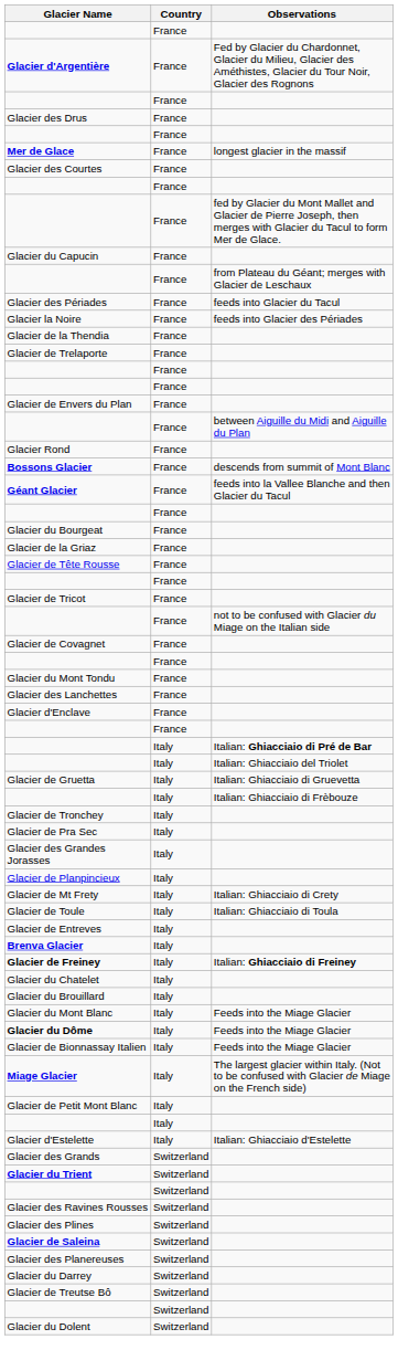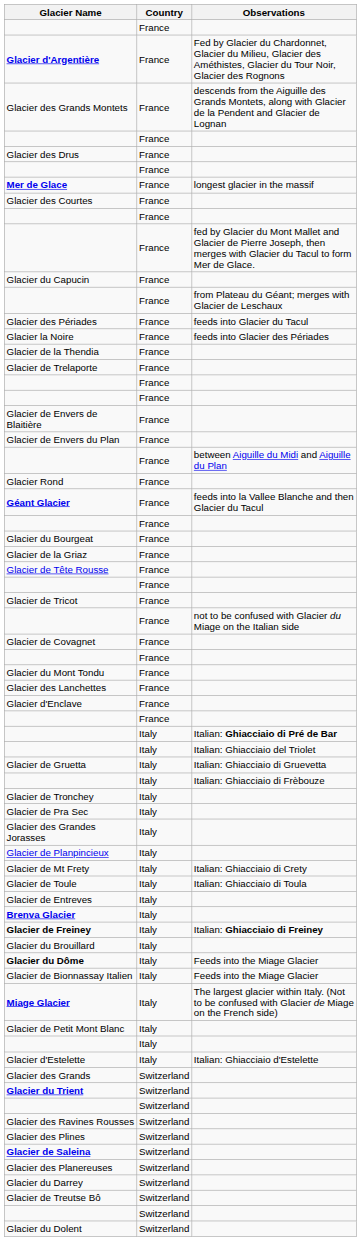 <table class="wikitable collapsible" style="font-size:95%">
 <tr>
 <th align="left;" style="width:200px;">Glacier Name</th>
 <th align="left;" style="width:15px;">Country</th>
 <th align="left;" style="width:250px;">Observations</th>
 </tr>
 <tr>
 <td><strong></strong></td>
 <td>France</td>
 <td></td>
 </tr>
 <tr>
 <td><strong><a href='#'>Glacier d'Argentière</a></strong></td>
 <td>France</td>
 <td>Fed by Glacier du Chardonnet, Glacier du Milieu, Glacier des Améthistes, Glacier du Tour Noir, Glacier des Rognons</td>
+</tr>
+<tr>
+<td>Glacier des Grands Montets</td>
+<td>France</td>
+<td>descends from the Aiguille des Grands Montets, along with Glacier de la Pendent and Glacier de Lognan</td>
 </tr>
 <tr>
 <td></td>
 <td>France</td>
 <td></td>
 </tr>
 <tr>
 <td>Glacier des Drus</td>
 <td>France</td>
 <td></td>
 </tr>
 <tr>
 <td></td>
 <td>France</td>
 <td></td>
 </tr>
 <tr>
 <td><strong><a href='#'>Mer de Glace</a></strong></td>
 <td>France</td>
 <td>longest glacier in the massif</td>
 </tr>
 <tr>
 <td>Glacier des Courtes</td>
 <td>France</td>
 <td></td>
 </tr>
 <tr>
 <td><strong></strong></td>
 <td>France</td>
 <td></td>
 </tr>
 <tr>
 <td><strong></strong></td>
 <td>France</td>
 <td>fed by Glacier du Mont Mallet and Glacier de Pierre Joseph, then merges with Glacier du Tacul to form Mer de Glace.</td>
 </tr>
 <tr>
 <td>Glacier du Capucin</td>
 <td>France</td>
 <td></td>
 </tr>
 <tr>
 <td></td>
 <td>France</td>
 <td>from Plateau du Géant; merges with Glacier de Leschaux</td>
 </tr>
 <tr>
 <td>Glacier des Périades</td>
 <td>France</td>
 <td>feeds into Glacier du Tacul</td>
 </tr>
 <tr>
 <td>Glacier la Noire</td>
 <td>France</td>
 <td>feeds into Glacier des Périades</td>
 </tr>
 <tr>
 <td>Glacier de la Thendia</td>
 <td>France</td>
 <td></td>
 </tr>
 <tr>
 <td>Glacier de Trelaporte</td>
 <td>France</td>
 <td></td>
 </tr>
 <tr>
 <td></td>
 <td>France</td>
 <td></td>
 </tr>
 <tr>
 <td></td>
 <td>France</td>
 <td></td>
 </tr>
 <tr>
+<td>Glacier de Envers de Blaitière</td>
+<td>France</td>
+<td></td>
+</tr>
+<tr>
 <td>Glacier de Envers du Plan</td>
 <td>France</td>
 <td></td>
 </tr>
 <tr>
 <td></td>
 <td>France</td>
 <td>between <a href='#'>Aiguille du Midi</a> and <a href='#'>Aiguille du Plan</a></td>
 </tr>
 <tr>
 <td>Glacier Rond</td>
 <td>France</td>
 <td></td>
-</tr>
-<tr>
-<td><strong><a href='#'>Bossons Glacier</a></strong></td>
-<td>France</td>
-<td>descends from summit of <a href='#'>Mont Blanc</a></td>
 </tr>
 <tr>
 <td><strong><a href='#'>Géant Glacier</a></strong></td>
 <td>France</td>
 <td>feeds into la Vallee Blanche and then Glacier du Tacul</td>
 </tr>
 <tr>
 <td><strong></strong></td>
 <td>France</td>
 <td></td>
 </tr>
 <tr>
 <td>Glacier du Bourgeat</td>
 <td>France</td>
 <td></td>
 </tr>
 <tr>
 <td>Glacier de la Griaz</td>
 <td>France</td>
 <td></td>
 </tr>
 <tr>
 <td><a href='#'>Glacier de Tête Rousse</a></td>
 <td>France</td>
 <td></td>
 </tr>
 <tr>
 <td><strong></strong></td>
 <td>France</td>
 <td></td>
 </tr>
 <tr>
 <td>Glacier de Tricot</td>
 <td>France</td>
 <td></td>
 </tr>
 <tr>
 <td></td>
 <td>France</td>
 <td>not to be confused with Glacier <em>du</em> Miage on the Italian side</td>
 </tr>
 <tr>
 <td>Glacier de Covagnet</td>
 <td>France</td>
 <td></td>
 </tr>
 <tr>
 <td><strong></strong></td>
 <td>France</td>
 <td></td>
 </tr>
 <tr>
 <td>Glacier du Mont Tondu</td>
 <td>France</td>
 <td></td>
 </tr>
 <tr>
 <td>Glacier des Lanchettes</td>
 <td>France</td>
 <td></td>
 </tr>
 <tr>
 <td>Glacier d'Enclave</td>
 <td>France</td>
 <td></td>
 </tr>
 <tr>
 <td></td>
 <td>France</td>
 <td></td>
 </tr>
 <tr>
 <td><strong></strong></td>
 <td>Italy</td>
 <td>Italian: <strong>Ghiacciaio di Pré de Bar</strong></td>
 </tr>
 <tr>
 <td></td>
 <td>Italy</td>
 <td>Italian: Ghiacciaio del Triolet</td>
 </tr>
 <tr>
 <td>Glacier de Gruetta</td>
 <td>Italy</td>
 <td>Italian: Ghiacciaio di Gruevetta</td>
 </tr>
 <tr>
 <td></td>
 <td>Italy</td>
 <td>Italian: Ghiacciaio di Frèbouze</td>
 </tr>
 <tr>
 <td>Glacier de Tronchey</td>
 <td>Italy</td>
 <td></td>
 </tr>
 <tr>
 <td>Glacier de Pra Sec</td>
 <td>Italy</td>
 <td></td>
 </tr>
 <tr>
 <td>Glacier des Grandes Jorasses</td>
 <td>Italy</td>
 <td></td>
 </tr>
 <tr>
 <td><a href='#'>Glacier de Planpincieux</a></td>
 <td>Italy</td>
 <td></td>
 </tr>
 <tr>
 <td>Glacier de Mt Frety</td>
 <td>Italy</td>
 <td>Italian: Ghiacciaio di Crety</td>
 </tr>
 <tr>
 <td>Glacier de Toule</td>
 <td>Italy</td>
 <td>Italian: Ghiacciaio di Toula</td>
 </tr>
 <tr>
 <td>Glacier de Entreves</td>
 <td>Italy</td>
 <td></td>
 </tr>
 <tr>
 <td><strong><a href='#'>Brenva Glacier</a></strong></td>
 <td>Italy</td>
 <td></td>
 </tr>
 <tr>
 <td><strong>Glacier de Freiney</strong></td>
 <td>Italy</td>
 <td>Italian: <strong>Ghiacciaio di Freiney</strong></td>
 </tr>
 <tr>
-<td>Glacier du Chatelet</td>
-<td>Italy</td>
-<td></td>
-</tr>
-<tr>
 <td>Glacier du Brouillard</td>
 <td>Italy</td>
 <td></td>
-</tr>
-<tr>
-<td>Glacier du Mont Blanc</td>
-<td>Italy</td>
-<td>Feeds into the Miage Glacier</td>
 </tr>
 <tr>
 <td><strong>Glacier du Dôme</strong></td>
 <td>Italy</td>
 <td>Feeds into the Miage Glacier</td>
 </tr>
 <tr>
 <td>Glacier de Bionnassay Italien</td>
 <td>Italy</td>
 <td>Feeds into the Miage Glacier</td>
 </tr>
 <tr>
 <td><strong><a href='#'>Miage Glacier</a></strong></td>
 <td>Italy</td>
 <td>The largest glacier within Italy. (Not to be confused with Glacier <em>de</em> Miage on the French side)</td>
 </tr>
 <tr>
 <td>Glacier de Petit Mont Blanc</td>
 <td>Italy</td>
 <td></td>
 </tr>
 <tr>
 <td><strong></strong></td>
 <td>Italy</td>
 <td></td>
 </tr>
 <tr>
 <td>Glacier d'Estelette</td>
 <td>Italy</td>
 <td>Italian: Ghiacciaio d'Estelette</td>
 </tr>
 <tr>
 <td>Glacier des Grands</td>
 <td>Switzerland</td>
 <td></td>
 </tr>
 <tr>
 <td><strong><a href='#'>Glacier du Trient</a></strong></td>
 <td>Switzerland</td>
 <td></td>
 </tr>
 <tr>
 <td><strong></strong></td>
 <td>Switzerland</td>
 <td></td>
 </tr>
 <tr>
 <td>Glacier des Ravines Rousses</td>
 <td>Switzerland</td>
 <td></td>
 </tr>
 <tr>
 <td>Glacier des Plines</td>
 <td>Switzerland</td>
 <td></td>
 </tr>
 <tr>
 <td><strong><a href='#'>Glacier de Saleina</a></strong></td>
 <td>Switzerland</td>
 <td></td>
 </tr>
 <tr>
 <td>Glacier des Planereuses</td>
 <td>Switzerland</td>
 <td></td>
 </tr>
 <tr>
 <td>Glacier du Darrey</td>
 <td>Switzerland</td>
 <td></td>
 </tr>
 <tr>
 <td>Glacier de Treutse Bô</td>
 <td>Switzerland</td>
 <td></td>
 </tr>
 <tr>
 <td></td>
 <td>Switzerland</td>
 <td></td>
 </tr>
 <tr>
 <td>Glacier du Dolent</td>
 <td>Switzerland</td>
 <td></td>
 </tr>
 </table>
